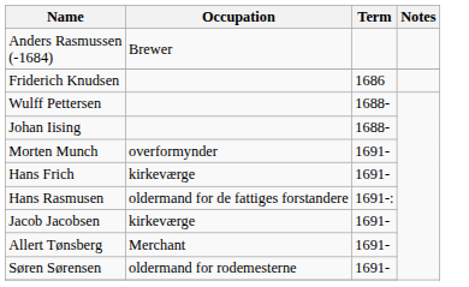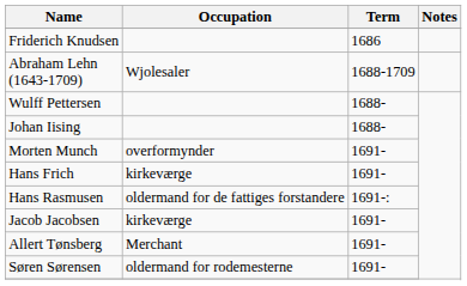 <table class="wikitable sortable">
 <tr>
 <th>Name</th>
 <th>Occupation</th>
 <th>Term</th>
 <th>Notes</th>
 </tr>
 <tr>
-<td>Anders Rasmussen <br>(-1684)</td>
-<td>Brewer</td>
-<td></td>
-<td></td>
-</tr>
-<tr>
 </tr>
 <tr>
 <td>Friderich Knudsen</td>
 <td></td>
 <td>1686</td>
+<td></td>
+</tr>
+<tr>
+<td>Abraham Lehn <br>(1643-1709)</td>
+<td>Wjolesaler</td>
+<td>1688-1709</td>
 <td></td>
 </tr>
 <tr>
 <td>Wulff Pettersen</td>
 <td></td>
 <td>1688-</td>
 </tr>
 <tr>
 <td>Johan Iising</td>
 <td></td>
 <td>1688-</td>
 </tr>
 <tr>
 <td>Morten Munch</td>
 <td>overformynder</td>
 <td>1691-</td>
 </tr>
 <tr>
 <td>Hans Frich</td>
 <td>kirkeværge</td>
 <td>1691-</td>
 </tr>
 <tr>
 <td>Hans Rasmusen</td>
 <td>oldermand for de fattiges forstandere</td>
 <td>1691-:</td>
 </tr>
 <tr>
 <td>Jacob Jacobsen</td>
 <td>kirkeværge</td>
 <td>1691-</td>
 </tr>
 <tr>
 <td>Allert Tønsberg</td>
 <td>Merchant</td>
 <td>1691-</td>
 </tr>
 <tr>
 <td>Søren Sørensen</td>
 <td>oldermand for rodemesterne</td>
 <td>1691-</td>
 </tr>
 <tr>
 </tr>
 </table>
